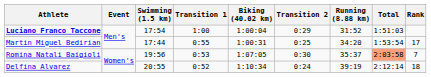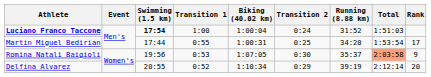 <table class="wikitable" style="font-size:90%;text-align:center">
 <tr>
 <th>Athlete</th>
 <th>Event</th>
 <th>Swimming<br><span>(1.5 km)</span></th>
 <th>Transition 1</th>
 <th>Biking<br><span>(40.02 km)</span></th>
 <th>Transition 2</th>
 <th>Running<br><span>(8.88 km)</span></th>
 <th>Total</th>
 <th>Rank</th>
 </tr>
 <tr>
 <td style="text-align:left"><strong><a href='#'>Luciano Franco Taccone</a></strong></td>
 <td style="text-align:left" rowspan=2><a href='#'>Men's</a></td>
-<td>17:54</td>
+<td><strong>17:54</strong></td>
 <td>1:00</td>
 <td>1:00:04</td>
-<td>0:29</td>
+<td>0:24</td>
 <td>31:52</td>
 <td>1:51:03</td>
 <td></td>
 </tr>
 <tr>
 <td style="text-align:left"><a href='#'>Martin Miguel Bedirian</a></td>
 <td>17:44</td>
 <td>0:55</td>
 <td>1:00:31</td>
 <td>0:25</td>
 <td>34:20</td>
 <td>1:53:54</td>
 <td>17</td>
 </tr>
 <tr>
 <td style="text-align:left"><a href='#'>Romina Natali Baigioli</a></td>
 <td style="text-align:left" rowspan=2><a href='#'>Women's</a></td>
 <td>19:56</td>
 <td>0:53</td>
 <td>1:07:05</td>
 <td>0:30</td>
 <td>35:37</td>
 <td style="background: lightsalmon;">2:03:58</td>
-<td>7</td>
+<td>9</td>
 </tr>
 <tr>
 <td style="text-align:left"><a href='#'>Delfina Alvarez</a></td>
 <td>20:55</td>
 <td>0:52</td>
 <td>1:10:34</td>
-<td>0:24</td>
+<td>0:29</td>
 <td>39:19</td>
 <td>2:12:14</td>
-<td>18</td>
+<td>20</td>
 </tr>
 </table>
